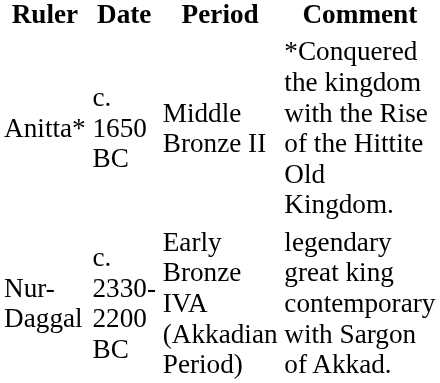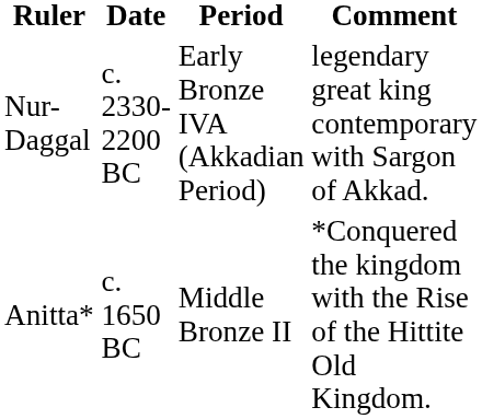 <table class="wikitable, center" Width="80 %">
 <tr>
 <th>Ruler</th>
 <th>Date</th>
 <th>Period</th>
 <th>Comment</th>
 </tr>
 <tr>
+<td>Nur-Daggal</td>
+<td>c. 2330-2200 BC</td>
+<td>Early Bronze IVA (Akkadian Period)</td>
+<td>legendary great king contemporary with Sargon of Akkad.</td>
+</tr>
+<tr>
 <td>Anitta*</td>
 <td>c. 1650 BC</td>
 <td>Middle Bronze II</td>
 <td>*Conquered the kingdom with the Rise of the Hittite Old Kingdom.</td>
 </tr>
 <tr>
-<td>Nur-Daggal</td>
-<td>c. 2330-2200 BC</td>
-<td>Early Bronze IVA (Akkadian Period)</td>
-<td>legendary great king contemporary with Sargon of Akkad.</td>
-</tr>
-<tr>
 </tr>
 </table>
